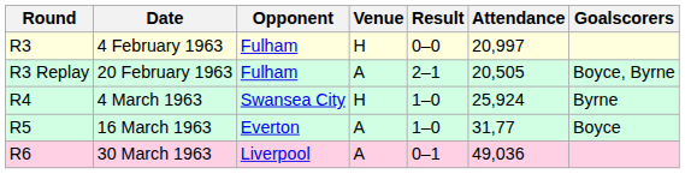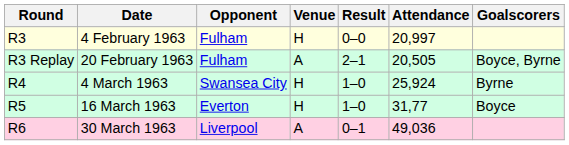 <table class="wikitable">
 <tr>
 <th>Round</th>
 <th>Date</th>
 <th>Opponent</th>
 <th>Venue</th>
 <th>Result</th>
 <th>Attendance</th>
 <th>Goalscorers</th>
 </tr>
 <tr style="background-color: #ffffdd;">
 <td>R3</td>
 <td>4 February 1963</td>
 <td><a href='#'>Fulham</a></td>
 <td>H</td>
 <td>0–0</td>
 <td>20,997</td>
 <td></td>
 </tr>
 <tr style="background-color: #d0ffe3;">
 <td>R3 Replay</td>
 <td>20 February 1963</td>
 <td><a href='#'>Fulham</a></td>
 <td>A</td>
 <td>2–1</td>
 <td>20,505</td>
 <td>Boyce, Byrne</td>
 </tr>
 <tr style="background-color: #d0ffe3;">
 <td>R4</td>
 <td>4 March 1963</td>
 <td><a href='#'>Swansea City</a></td>
 <td>H</td>
 <td>1–0</td>
 <td>25,924</td>
 <td>Byrne</td>
 </tr>
 <tr style="background-color: #d0ffe3;">
 <td>R5</td>
 <td>16 March 1963</td>
 <td><a href='#'>Everton</a></td>
-<td>A</td>
+<td>H</td>
 <td>1–0</td>
 <td>31,77</td>
 <td>Boyce</td>
 </tr>
 <tr style="background-color: #ffd0e3;">
 <td>R6</td>
 <td>30 March 1963</td>
 <td><a href='#'>Liverpool</a></td>
 <td>A</td>
 <td>0–1</td>
 <td>49,036</td>
 <td></td>
 </tr>
 </table>
